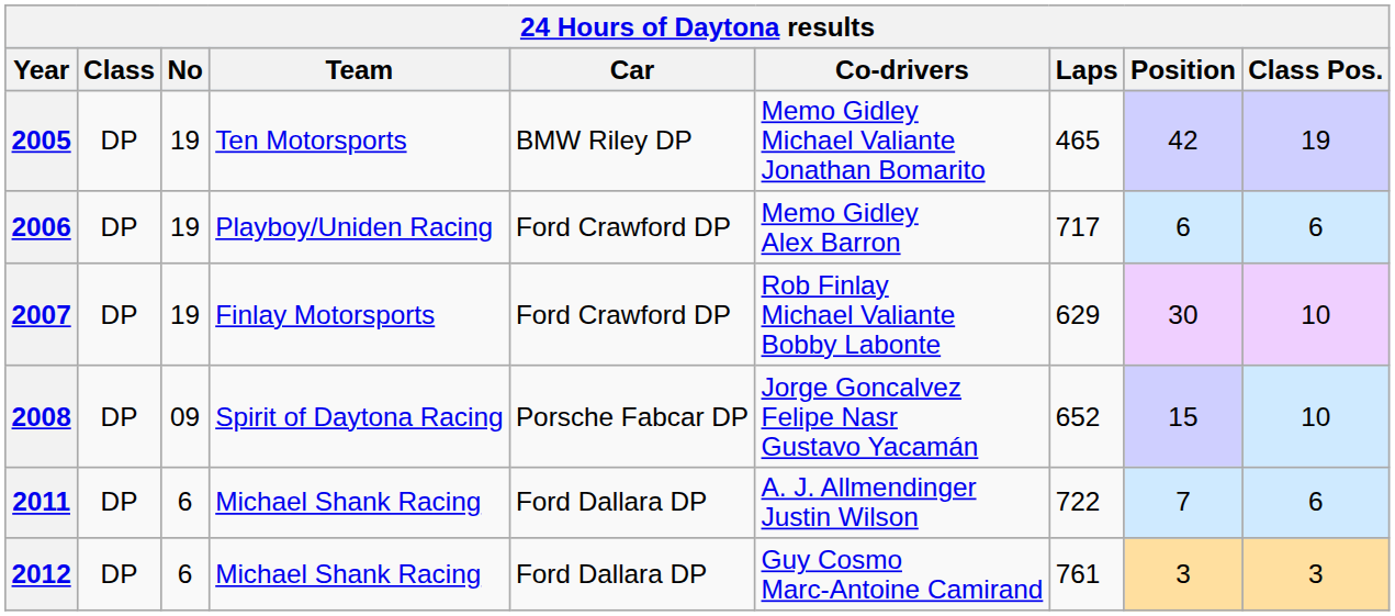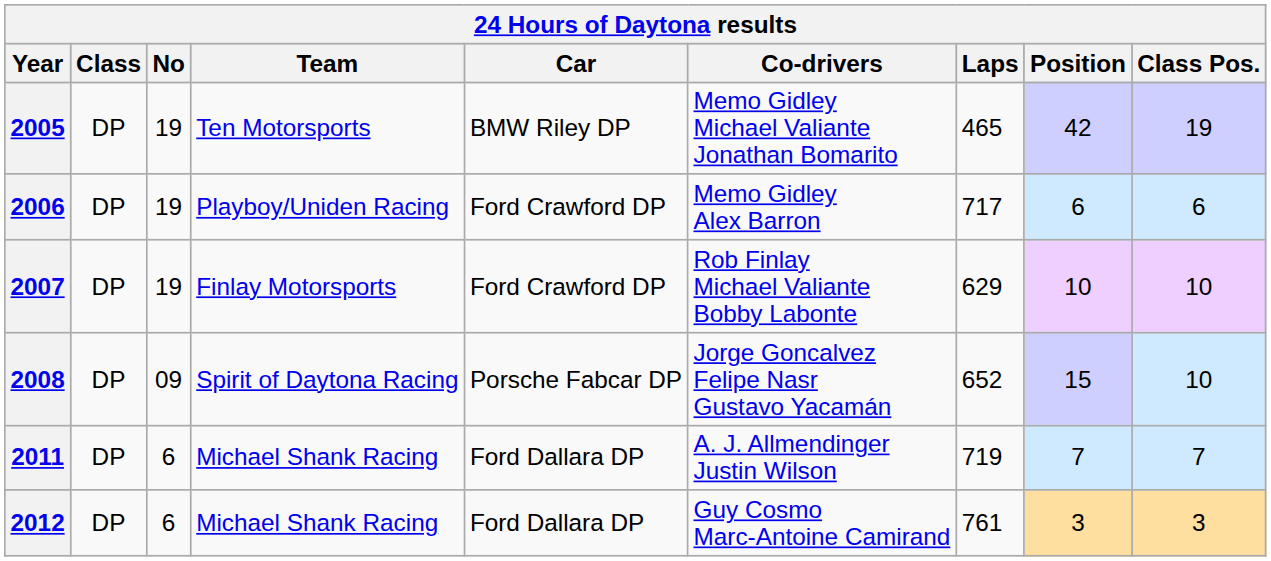 <table class="wikitable" style="font-size:90%">
 <tr>
 <th colspan=45><a href='#'>24 Hours of Daytona</a> results</th>
 </tr>
 <tr style="background:#abbbdd;">
 <th>Year</th>
 <th>Class</th>
 <th>No</th>
 <th>Team</th>
 <th>Car</th>
 <th>Co-drivers</th>
 <th>Laps</th>
 <th>Position</th>
 <th>Class Pos.</th>
 </tr>
 <tr>
 <th><a href='#'>2005</a></th>
 <td align=center>DP</td>
 <td align=center>19</td>
 <td nowrap> <a href='#'>Ten Motorsports</a></td>
 <td nowrap>BMW Riley DP</td>
 <td nowrap> <a href='#'>Memo Gidley</a><br> <a href='#'>Michael Valiante</a><br> <a href='#'>Jonathan Bomarito</a></td>
 <td>465</td>
 <td style="background:#CFCFFF;" align=center>42</td>
 <td style="background:#CFCFFF;" align=center>19</td>
 </tr>
 <tr>
 <th><a href='#'>2006</a></th>
 <td align=center>DP</td>
 <td align=center>19</td>
 <td nowrap> <a href='#'>Playboy/Uniden Racing</a></td>
 <td nowrap>Ford Crawford DP</td>
 <td nowrap> <a href='#'>Memo Gidley</a><br> <a href='#'>Alex Barron</a></td>
 <td>717</td>
 <td style="background:#CFEAFF;" align=center>6</td>
 <td style="background:#CFEAFF;" align=center>6</td>
 </tr>
 <tr>
 <th><a href='#'>2007</a></th>
 <td align=center>DP</td>
 <td align=center>19</td>
 <td nowrap> <a href='#'>Finlay Motorsports</a></td>
 <td nowrap>Ford Crawford DP</td>
 <td nowrap> <a href='#'>Rob Finlay</a><br> <a href='#'>Michael Valiante</a><br> <a href='#'>Bobby Labonte</a></td>
 <td>629</td>
-<td style="background:#EFCFFF;" align=center>30 </td>
+<td style="background:#EFCFFF;" align=center>10 </td>
 <td style="background:#EFCFFF;" align=center>10 </td>
 </tr>
 <tr>
 <th><a href='#'>2008</a></th>
 <td align=center>DP</td>
 <td align=center>09</td>
 <td nowrap> <a href='#'>Spirit of Daytona Racing</a></td>
 <td nowrap>Porsche Fabcar DP</td>
 <td nowrap> <a href='#'>Jorge Goncalvez</a><br> <a href='#'>Felipe Nasr</a><br> <a href='#'>Gustavo Yacamán</a></td>
 <td>652</td>
 <td style="background:#CFCFFF;" align=center>15</td>
 <td style="background:#CFEAFF;" align=center>10</td>
 </tr>
 <tr>
 <th><a href='#'>2011</a></th>
 <td align=center>DP</td>
 <td align=center>6</td>
 <td nowrap> <a href='#'>Michael Shank Racing</a></td>
 <td nowrap>Ford Dallara DP</td>
 <td nowrap> <a href='#'>A. J. Allmendinger</a><br> <a href='#'>Justin Wilson</a></td>
-<td>722</td>
+<td>719</td>
 <td style="background:#CFEAFF;" align=center>7</td>
-<td style="background:#CFEAFF;" align=center>6</td>
+<td style="background:#CFEAFF;" align=center>7</td>
 </tr>
 <tr>
 <th><a href='#'>2012</a></th>
 <td align=center>DP</td>
 <td align=center>6</td>
 <td nowrap> <a href='#'>Michael Shank Racing</a></td>
 <td nowrap>Ford Dallara DP</td>
 <td nowrap> <a href='#'>Guy Cosmo</a><br> <a href='#'>Marc-Antoine Camirand</a></td>
 <td>761</td>
 <td style="background:#FFDF9F;" align=center>3</td>
 <td style="background:#FFDF9F;" align=center>3</td>
 </tr>
 </table>
